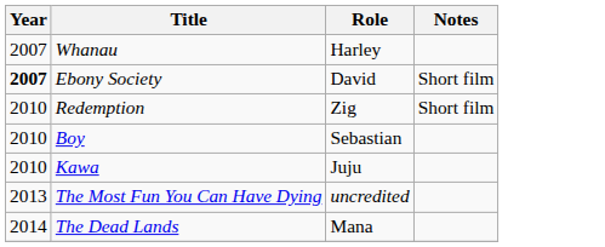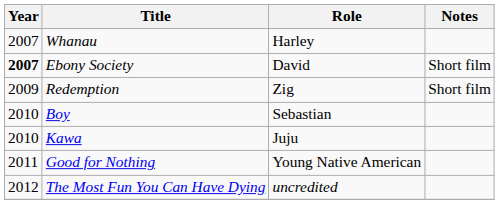 <table class="wikitable sortable">
 <tr>
 <th>Year</th>
 <th>Title</th>
 <th>Role</th>
 <th class="unsortable">Notes</th>
 </tr>
 <tr>
 <td>2007</td>
 <td><em>Whanau</em></td>
 <td>Harley</td>
 <td></td>
 </tr>
 <tr>
 <td><strong>2007</strong></td>
 <td><em>Ebony Society</em></td>
 <td>David</td>
 <td>Short film</td>
 </tr>
 <tr>
-<td>2010</td>
+<td>2009</td>
 <td><em>Redemption</em></td>
 <td>Zig</td>
 <td>Short film</td>
 </tr>
 <tr>
 <td>2010</td>
 <td><em><a href='#'>Boy</a></em></td>
 <td>Sebastian</td>
 <td></td>
 </tr>
 <tr>
 <td>2010</td>
 <td><em><a href='#'>Kawa</a></em></td>
 <td>Juju</td>
 <td></td>
 </tr>
 <tr>
-<td>2013</td>
+<td>2011</td>
+<td><em><a href='#'>Good for Nothing</a></em></td>
+<td>Young Native American</td>
+<td></td>
+</tr>
+<tr>
+<td>2012</td>
 <td><em><a href='#'>The Most Fun You Can Have Dying</a></em></td>
 <td><em>uncredited</em></td>
 <td></td>
 </tr>
 <tr>
-<td>2014</td>
-<td><em><a href='#'>The Dead Lands</a></em></td>
-<td>Mana</td>
-<td></td>
-</tr>
-<tr>
 </tr>
 </table>
